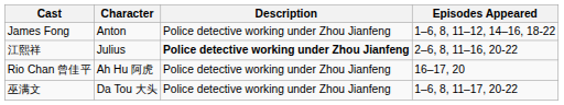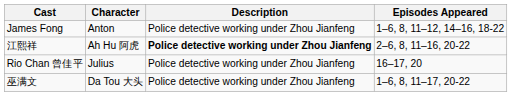 <table class="wikitable">
 <tr>
 <th>Cast</th>
 <th>Character</th>
 <th>Description</th>
 <th>Episodes Appeared</th>
 </tr>
 <tr>
 <td>James Fong</td>
 <td>Anton</td>
 <td>Police detective working under Zhou Jianfeng</td>
 <td>1–6, 8, 11–12, 14–16, 18-22</td>
 </tr>
 <tr>
 <td>江熙祥</td>
-<td>Julius</td>
+<td>Ah Hu 阿虎</td>
 <td><strong>Police detective working under Zhou Jianfeng</strong></td>
 <td>2–6, 8, 11–16, 20-22</td>
 </tr>
 <tr>
 <td>Rio Chan 曾佳平</td>
-<td>Ah Hu 阿虎</td>
+<td>Julius</td>
 <td>Police detective working under Zhou Jianfeng</td>
 <td>16–17, 20</td>
 </tr>
 <tr>
 <td>巫满文</td>
 <td>Da Tou 大头</td>
 <td>Police detective working under Zhou Jianfeng</td>
 <td>1–6, 8, 11–17, 20-22</td>
 </tr>
 </table>
